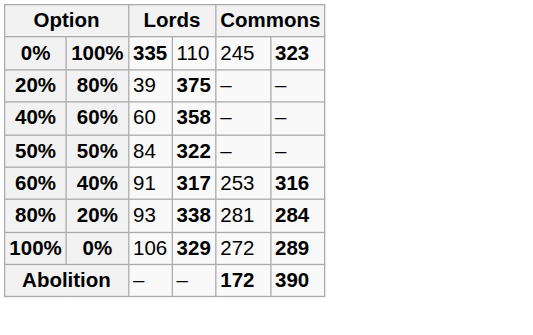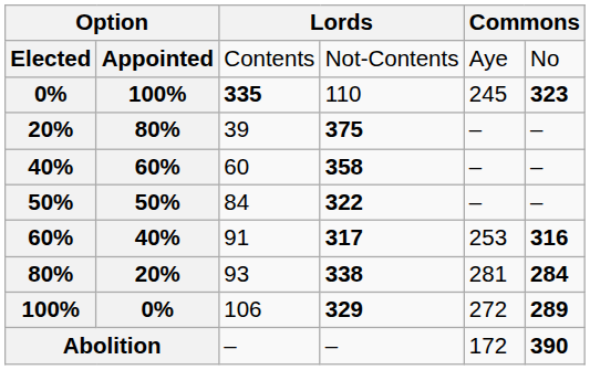 <table class="wikitable">
 <tr>
 <th colspan="2">Option</th>
 <th colspan="2">Lords</th>
 <th colspan="2">Commons</th>
+</tr>
+<tr>
+<th>Elected</th>
+<th>Appointed</th>
+<td>Contents</td>
+<td>Not-Contents</td>
+<td>Aye</td>
+<td>No</td>
 </tr>
 <tr>
 <th>0%</th>
 <th>100%</th>
 <td><strong>335</strong></td>
 <td>110</td>
 <td>245</td>
 <td><strong>323</strong></td>
 </tr>
 <tr>
 <th>20%</th>
 <th>80%</th>
 <td>39</td>
 <td><strong>375</strong></td>
 <td>–</td>
 <td>–</td>
 </tr>
 <tr>
 <th>40%</th>
 <th>60%</th>
 <td>60</td>
 <td><strong>358</strong></td>
 <td>–</td>
 <td>–</td>
 </tr>
 <tr>
 <th>50%</th>
 <th>50%</th>
 <td>84</td>
 <td><strong>322</strong></td>
 <td>–</td>
 <td>–</td>
 </tr>
 <tr>
 <th>60%</th>
 <th>40%</th>
 <td>91</td>
 <td><strong>317</strong></td>
 <td>253</td>
 <td><strong>316</strong></td>
 </tr>
 <tr>
 <th>80%</th>
 <th>20%</th>
 <td>93</td>
 <td><strong>338</strong></td>
 <td>281</td>
 <td><strong>284</strong></td>
 </tr>
 <tr>
 <th>100%</th>
 <th>0%</th>
 <td>106</td>
 <td><strong>329</strong></td>
 <td>272</td>
 <td><strong>289</strong></td>
 </tr>
 <tr>
 <th colspan="2">Abolition</th>
 <td>–</td>
 <td>–</td>
-<td><strong>172</strong></td>
+<td>172</td>
 <td><strong>390</strong></td>
 </tr>
 </table>
